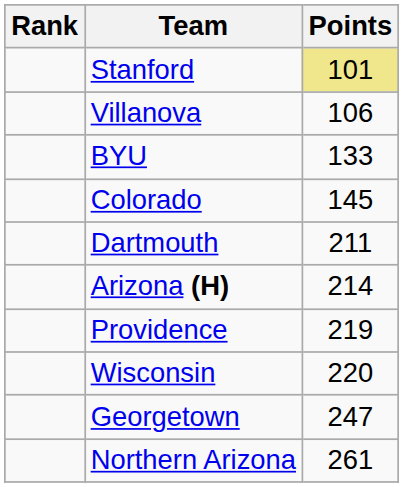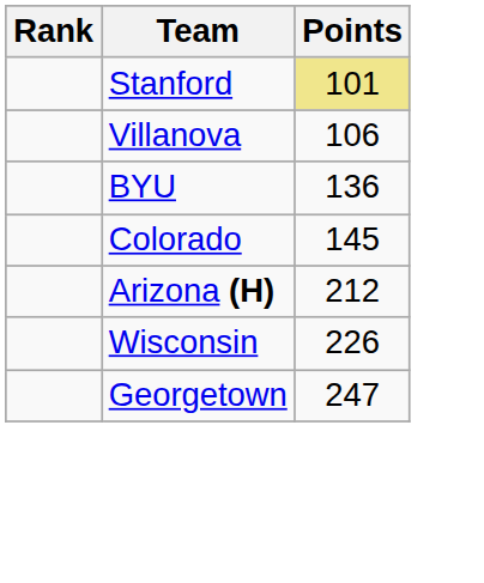 <table class="wikitable sortable" style="text-align:center">
 <tr>
 <th>Rank</th>
 <th>Team</th>
 <th>Points</th>
 </tr>
 <tr>
 <td></td>
 <td align=left><a href='#'>Stanford</a></td>
 <td style="background: khaki;">101</td>
 </tr>
 <tr>
 <td></td>
 <td align=left><a href='#'>Villanova</a></td>
 <td>106</td>
 </tr>
 <tr>
 <td></td>
 <td align=left><a href='#'>BYU</a></td>
-<td>133</td>
+<td>136</td>
 </tr>
 <tr>
 <td></td>
 <td align=left><a href='#'>Colorado</a></td>
 <td>145</td>
 </tr>
 <tr>
 <td></td>
-<td align=left><a href='#'>Dartmouth</a></td>
-<td>211</td>
-</tr>
-<tr>
-<td></td>
 <td align=left><a href='#'>Arizona</a> <strong>(H)</strong></td>
-<td>214</td>
-</tr>
-<tr>
-<td></td>
-<td align=left><a href='#'>Providence</a></td>
-<td>219</td>
+<td>212</td>
 </tr>
 <tr>
 <td></td>
 <td align=left><a href='#'>Wisconsin</a></td>
-<td>220</td>
+<td>226</td>
 </tr>
 <tr>
 <td></td>
 <td align=left><a href='#'>Georgetown</a></td>
 <td>247</td>
 </tr>
-<tr>
-<td></td>
-<td align=left><a href='#'>Northern Arizona</a></td>
-<td>261</td>
-</tr>
 </table>
